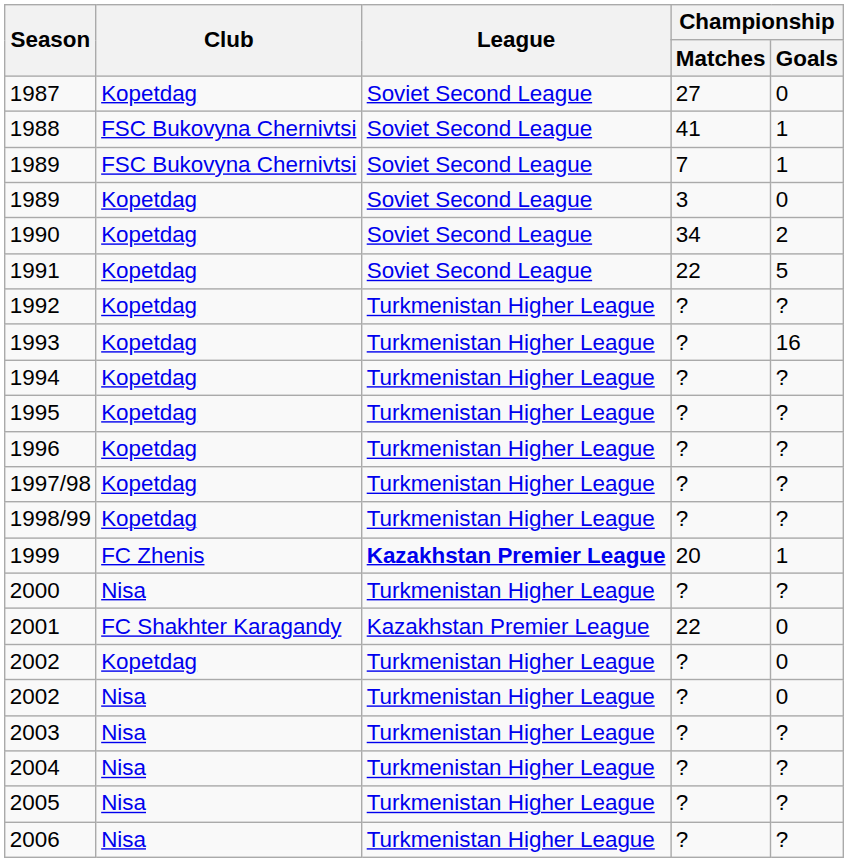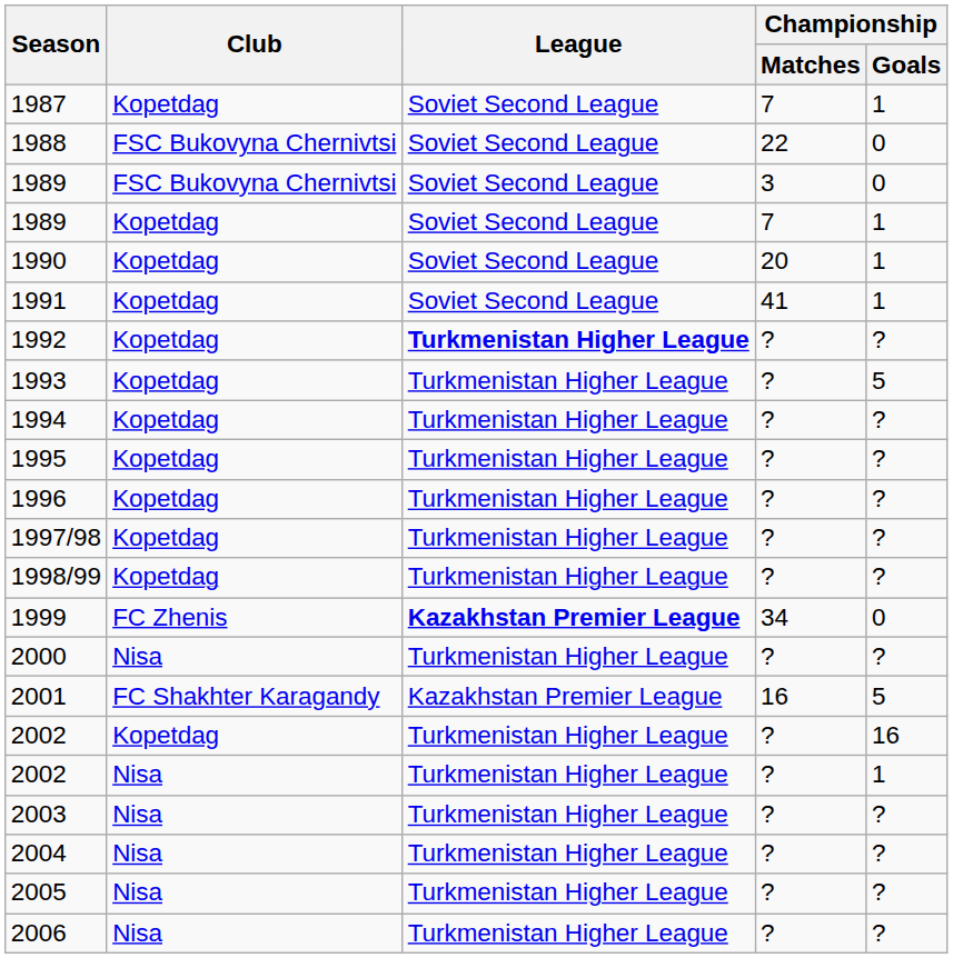 <table class="wikitable">
 <tr>
 <th rowspan="2">Season</th>
 <th rowspan="2">Club</th>
 <th rowspan="2">League</th>
 <th colspan="2">Championship</th>
 </tr>
 <tr>
 <th>Matches</th>
 <th>Goals</th>
 </tr>
 <tr>
 <td>1987</td>
 <td><a href='#'>Kopetdag</a></td>
 <td><a href='#'>Soviet Second League</a></td>
-<td>27</td>
-<td>0</td>
+<td>7</td>
+<td>1</td>
 </tr>
 <tr>
 <td>1988</td>
 <td><a href='#'>FSC Bukovyna Chernivtsi</a></td>
 <td><a href='#'>Soviet Second League</a></td>
-<td>41</td>
-<td>1</td>
+<td>22</td>
+<td>0</td>
 </tr>
 <tr>
 <td>1989</td>
 <td><a href='#'>FSC Bukovyna Chernivtsi</a></td>
 <td><a href='#'>Soviet Second League</a></td>
-<td>7</td>
-<td>1</td>
+<td>3</td>
+<td>0</td>
 </tr>
 <tr>
 <td>1989</td>
 <td><a href='#'>Kopetdag</a></td>
 <td><a href='#'>Soviet Second League</a></td>
-<td>3</td>
-<td>0</td>
+<td>7</td>
+<td>1</td>
 </tr>
 <tr>
 <td>1990</td>
 <td><a href='#'>Kopetdag</a></td>
 <td><a href='#'>Soviet Second League</a></td>
-<td>34</td>
-<td>2</td>
+<td>20</td>
+<td>1</td>
 </tr>
 <tr>
 <td>1991</td>
 <td><a href='#'>Kopetdag</a></td>
 <td><a href='#'>Soviet Second League</a></td>
-<td>22</td>
-<td>5</td>
+<td>41</td>
+<td>1</td>
 </tr>
 <tr>
 <td>1992</td>
 <td><a href='#'>Kopetdag</a></td>
-<td><a href='#'>Turkmenistan Higher League</a></td>
+<td><strong><a href='#'>Turkmenistan Higher League</a></strong></td>
 <td>?</td>
 <td>?</td>
 </tr>
 <tr>
 <td>1993</td>
 <td><a href='#'>Kopetdag</a></td>
 <td><a href='#'>Turkmenistan Higher League</a></td>
 <td>?</td>
-<td>16</td>
+<td>5</td>
 </tr>
 <tr>
 <td>1994</td>
 <td><a href='#'>Kopetdag</a></td>
 <td><a href='#'>Turkmenistan Higher League</a></td>
 <td>?</td>
 <td>?</td>
 </tr>
 <tr>
 <td>1995</td>
 <td><a href='#'>Kopetdag</a></td>
 <td><a href='#'>Turkmenistan Higher League</a></td>
 <td>?</td>
 <td>?</td>
 </tr>
 <tr>
 <td>1996</td>
 <td><a href='#'>Kopetdag</a></td>
 <td><a href='#'>Turkmenistan Higher League</a></td>
 <td>?</td>
 <td>?</td>
 </tr>
 <tr>
 <td>1997/98</td>
 <td><a href='#'>Kopetdag</a></td>
 <td><a href='#'>Turkmenistan Higher League</a></td>
 <td>?</td>
 <td>?</td>
 </tr>
 <tr>
 <td>1998/99</td>
 <td><a href='#'>Kopetdag</a></td>
 <td><a href='#'>Turkmenistan Higher League</a></td>
 <td>?</td>
 <td>?</td>
 </tr>
 <tr>
 <td>1999</td>
 <td><a href='#'>FC Zhenis</a></td>
 <td><strong><a href='#'>Kazakhstan Premier League</a></strong></td>
-<td>20</td>
-<td>1</td>
+<td>34</td>
+<td>0</td>
 </tr>
 <tr>
 <td>2000</td>
 <td><a href='#'>Nisa</a></td>
 <td><a href='#'>Turkmenistan Higher League</a></td>
 <td>?</td>
 <td>?</td>
 </tr>
 <tr>
 <td>2001</td>
 <td><a href='#'>FC Shakhter Karagandy</a></td>
 <td><a href='#'>Kazakhstan Premier League</a></td>
-<td>22</td>
-<td>0</td>
+<td>16</td>
+<td>5</td>
 </tr>
 <tr>
 <td>2002</td>
 <td><a href='#'>Kopetdag</a></td>
 <td><a href='#'>Turkmenistan Higher League</a></td>
 <td>?</td>
-<td>0</td>
+<td>16</td>
 </tr>
 <tr>
 <td>2002</td>
 <td><a href='#'>Nisa</a></td>
 <td><a href='#'>Turkmenistan Higher League</a></td>
 <td>?</td>
-<td>0</td>
+<td>1</td>
 </tr>
 <tr>
 <td>2003</td>
 <td><a href='#'>Nisa</a></td>
 <td><a href='#'>Turkmenistan Higher League</a></td>
 <td>?</td>
 <td>?</td>
 </tr>
 <tr>
 <td>2004</td>
 <td><a href='#'>Nisa</a></td>
 <td><a href='#'>Turkmenistan Higher League</a></td>
 <td>?</td>
 <td>?</td>
 </tr>
 <tr>
 <td>2005</td>
 <td><a href='#'>Nisa</a></td>
 <td><a href='#'>Turkmenistan Higher League</a></td>
 <td>?</td>
 <td>?</td>
 </tr>
 <tr>
 <td>2006</td>
 <td><a href='#'>Nisa</a></td>
 <td><a href='#'>Turkmenistan Higher League</a></td>
 <td>?</td>
 <td>?</td>
 </tr>
 </table>
